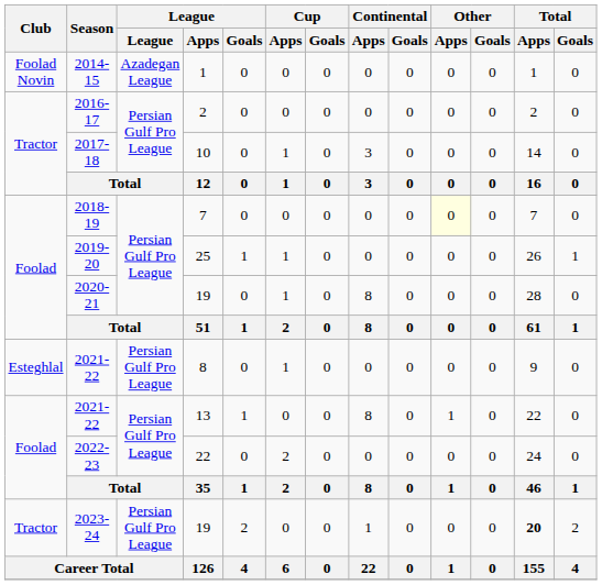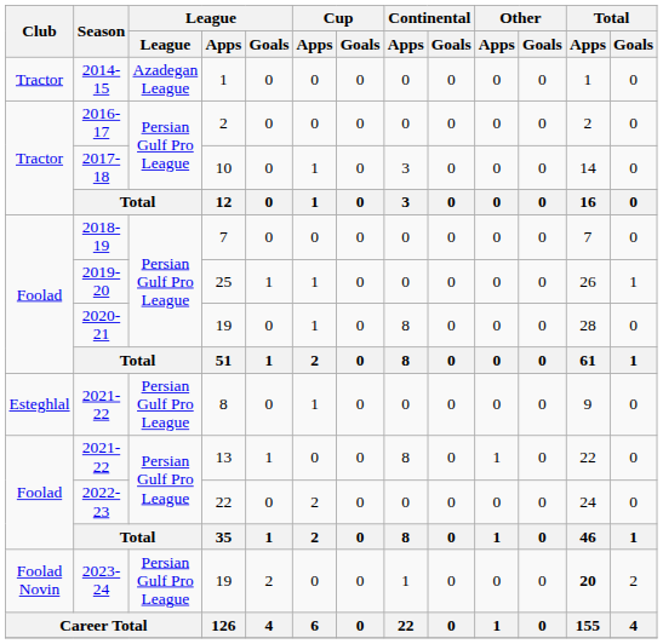 <table class="wikitable"style="text-align:center;">
 <tr>
 <th rowspan=2>Club</th>
 <th rowspan=2>Season</th>
 <th colspan=3>League</th>
 <th colspan=2>Cup</th>
 <th colspan=2>Continental</th>
 <th colspan=2>Other</th>
 <th colspan=2>Total</th>
 </tr>
 <tr>
 <th>League</th>
 <th>Apps</th>
 <th>Goals</th>
 <th>Apps</th>
 <th>Goals</th>
 <th>Apps</th>
 <th>Goals</th>
 <th>Apps</th>
 <th>Goals</th>
 <th>Apps</th>
 <th>Goals</th>
 </tr>
 <tr>
-<td><a href='#'>Foolad Novin</a></td>
+<td><a href='#'>Tractor</a></td>
 <td><a href='#'>2014-15</a></td>
 <td><a href='#'>Azadegan League</a></td>
 <td>1</td>
 <td>0</td>
 <td>0</td>
 <td>0</td>
 <td>0</td>
 <td>0</td>
 <td>0</td>
 <td>0</td>
 <td>1</td>
 <td>0</td>
 </tr>
 <tr>
 <td rowspan="3"><a href='#'>Tractor</a></td>
 <td><a href='#'>2016-17</a></td>
 <td rowspan="2"><a href='#'>Persian Gulf Pro League</a></td>
 <td>2</td>
 <td>0</td>
 <td>0</td>
 <td>0</td>
 <td>0</td>
 <td>0</td>
 <td>0</td>
 <td>0</td>
 <td>2</td>
 <td>0</td>
 </tr>
 <tr>
 <td><a href='#'>2017-18</a></td>
 <td>10</td>
 <td>0</td>
 <td>1</td>
 <td>0</td>
 <td>3</td>
 <td>0</td>
 <td>0</td>
 <td>0</td>
 <td>14</td>
 <td>0</td>
 </tr>
 <tr>
 <th colspan=2>Total</th>
 <th>12</th>
 <th>0</th>
 <th>1</th>
 <th>0</th>
 <th>3</th>
 <th>0</th>
 <th>0</th>
 <th>0</th>
 <th>16</th>
 <th>0</th>
 </tr>
 <tr>
 <td rowspan="4"><a href='#'>Foolad</a></td>
 <td><a href='#'>2018-19</a></td>
 <td rowspan="3"><a href='#'>Persian Gulf Pro League</a></td>
 <td>7</td>
 <td>0</td>
 <td>0</td>
 <td>0</td>
 <td>0</td>
 <td>0</td>
-<td style="background: lightyellow;">0</td>
+<td>0</td>
 <td>0</td>
 <td>7</td>
 <td>0</td>
 </tr>
 <tr>
 <td><a href='#'>2019-20</a></td>
 <td>25</td>
 <td>1</td>
 <td>1</td>
 <td>0</td>
 <td>0</td>
 <td>0</td>
 <td>0</td>
 <td>0</td>
 <td>26</td>
 <td>1</td>
 </tr>
 <tr>
 <td><a href='#'>2020-21</a></td>
 <td>19</td>
 <td>0</td>
 <td>1</td>
 <td>0</td>
 <td>8</td>
 <td>0</td>
 <td>0</td>
 <td>0</td>
 <td>28</td>
 <td>0</td>
 </tr>
 <tr>
 <th colspan=2>Total</th>
 <th>51</th>
 <th>1</th>
 <th>2</th>
 <th>0</th>
 <th>8</th>
 <th>0</th>
 <th>0</th>
 <th>0</th>
 <th>61</th>
 <th>1</th>
 </tr>
 <tr>
 <td><a href='#'>Esteghlal</a></td>
 <td><a href='#'>2021-22</a></td>
 <td><a href='#'>Persian Gulf Pro League</a></td>
 <td>8</td>
 <td>0</td>
 <td>1</td>
 <td>0</td>
 <td>0</td>
 <td>0</td>
 <td>0</td>
 <td>0</td>
 <td>9</td>
 <td>0</td>
 </tr>
 <tr>
 <td rowspan="3"><a href='#'>Foolad</a></td>
 <td><a href='#'>2021-22</a></td>
 <td rowspan="2"><a href='#'>Persian Gulf Pro League</a></td>
 <td>13</td>
 <td>1</td>
 <td>0</td>
 <td>0</td>
 <td>8</td>
 <td>0</td>
 <td>1</td>
 <td>0</td>
 <td>22</td>
 <td>0</td>
 </tr>
 <tr>
 <td><a href='#'>2022-23</a></td>
 <td>22</td>
 <td>0</td>
 <td>2</td>
 <td>0</td>
 <td>0</td>
 <td>0</td>
 <td>0</td>
 <td>0</td>
 <td>24</td>
 <td>0</td>
 </tr>
 <tr>
 <th colspan=2>Total</th>
 <th>35</th>
 <th>1</th>
 <th>2</th>
 <th>0</th>
 <th>8</th>
 <th>0</th>
 <th>1</th>
 <th>0</th>
 <th>46</th>
 <th>1</th>
 </tr>
 <tr>
-<td><a href='#'>Tractor</a></td>
+<td><a href='#'>Foolad Novin</a></td>
 <td><a href='#'>2023-24</a></td>
 <td><a href='#'>Persian Gulf Pro League</a></td>
 <td>19</td>
 <td>2</td>
 <td>0</td>
 <td>0</td>
 <td>1</td>
 <td>0</td>
 <td>0</td>
 <td>0</td>
 <td><strong>20</strong></td>
 <td>2</td>
 </tr>
 <tr>
 <th colspan=3>Career Total</th>
 <th>126</th>
 <th>4</th>
 <th>6</th>
 <th>0</th>
 <th>22</th>
 <th>0</th>
 <th>1</th>
 <th>0</th>
 <th>155</th>
 <th>4</th>
 </tr>
 <tr>
 </tr>
 </table>
